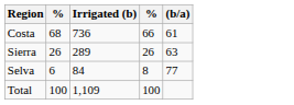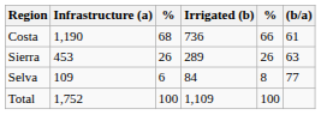 <table class="wikitable">
 <tr>
 <th>Region</th>
+<th>Infrastructure (a)</th>
 <th>%</th>
 <th>Irrigated (b)</th>
 <th>%</th>
 <th>(b/a)</th>
 </tr>
 <tr>
 <td>Costa</td>
+<td>1,190</td>
 <td>68</td>
 <td>736</td>
 <td>66</td>
 <td>61</td>
 </tr>
 <tr>
 <td>Sierra</td>
+<td>453</td>
 <td>26</td>
 <td>289</td>
 <td>26</td>
 <td>63</td>
 </tr>
 <tr>
 <td>Selva</td>
+<td>109</td>
 <td>6</td>
 <td>84</td>
 <td>8</td>
 <td>77</td>
 </tr>
 <tr>
 <td>Total</td>
+<td>1,752</td>
 <td>100</td>
 <td>1,109</td>
 <td>100</td>
 <td></td>
 </tr>
 </table>
